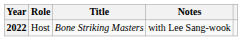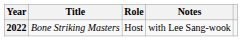 <table class="wikitable  plainrowheaders">
 <tr>
 <th scope="col">Year</th>
+<th scope="col">Title</th>
 <th scope="col">Role</th>
-<th scope="col">Title</th>
 <th scope="col">Notes</th>
 <th scope="col" class="unsortable"></th>
 </tr>
 <tr>
 <th scope="row">2022</th>
+<td><em>Bone Striking Masters</em></td>
 <td>Host</td>
-<td><em>Bone Striking Masters</em></td>
 <td>with Lee Sang-wook</td>
 <td></td>
 </tr>
 </table>
